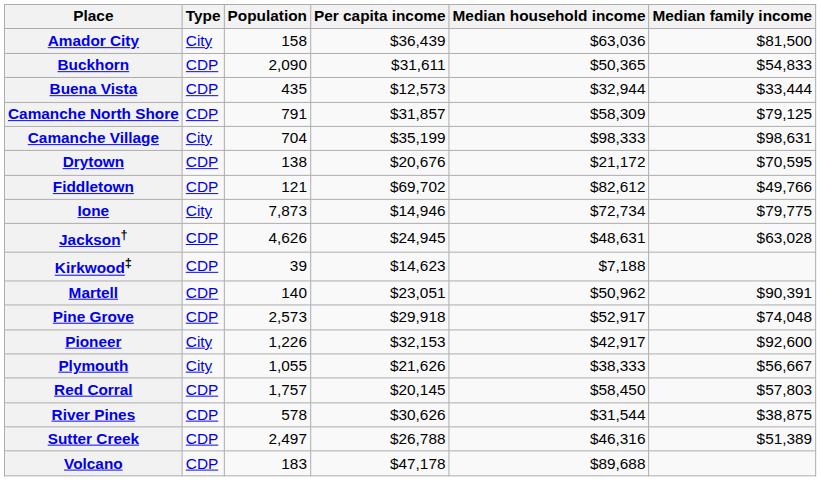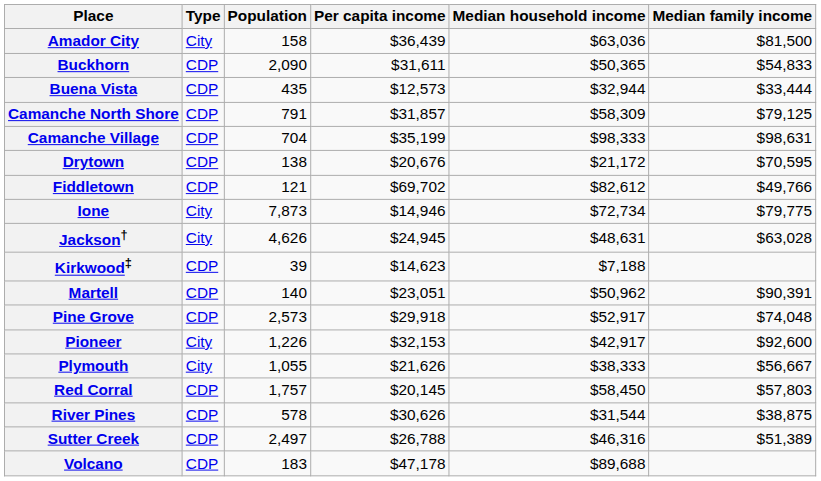 <table class="wikitable collapsible sortable plainrowheaders" style="text-align:right;">
 <tr>
 <th scope="col">Place</th>
 <th scope="col">Type</th>
 <th scope="col">Population</th>
 <th scope="col" data-sort-type="currency">Per capita income</th>
 <th scope="col" data-sort-type="currency">Median household income</th>
 <th scope="col" data-sort-type="currency">Median family income</th>
 </tr>
 <tr>
 <th scope="row"><a href='#'>Amador City</a></th>
 <td style="text-align:left"><a href='#'>City</a></td>
 <td>158</td>
 <td>$36,439</td>
 <td>$63,036</td>
 <td>$81,500</td>
 </tr>
 <tr>
 <th scope="row"><a href='#'>Buckhorn</a></th>
 <td style="text-align:left"><a href='#'>CDP</a></td>
 <td>2,090</td>
 <td>$31,611</td>
 <td>$50,365</td>
 <td>$54,833</td>
 </tr>
 <tr>
 <th scope="row"><a href='#'>Buena Vista</a></th>
 <td style="text-align:left"><a href='#'>CDP</a></td>
 <td>435</td>
 <td>$12,573</td>
 <td>$32,944</td>
 <td>$33,444</td>
 </tr>
 <tr>
 <th scope="row"><a href='#'>Camanche North Shore</a></th>
 <td style="text-align:left"><a href='#'>CDP</a></td>
 <td>791</td>
 <td>$31,857</td>
 <td>$58,309</td>
 <td>$79,125</td>
 </tr>
 <tr>
 <th scope="row"><a href='#'>Camanche Village</a></th>
-<td style="text-align:left"><a href='#'>City</a></td>
+<td style="text-align:left"><a href='#'>CDP</a></td>
 <td>704</td>
 <td>$35,199</td>
 <td>$98,333</td>
 <td>$98,631</td>
 </tr>
 <tr>
 <th scope="row"><a href='#'>Drytown</a></th>
 <td style="text-align:left"><a href='#'>CDP</a></td>
 <td>138</td>
 <td>$20,676</td>
 <td>$21,172</td>
 <td>$70,595</td>
 </tr>
 <tr>
 <th scope="row"><a href='#'>Fiddletown</a></th>
 <td style="text-align:left"><a href='#'>CDP</a></td>
 <td>121</td>
 <td>$69,702</td>
 <td>$82,612</td>
 <td>$49,766</td>
 </tr>
 <tr>
 <th scope="row"><a href='#'>Ione</a></th>
 <td style="text-align:left"><a href='#'>City</a></td>
 <td>7,873</td>
 <td>$14,946</td>
 <td>$72,734</td>
 <td>$79,775</td>
 </tr>
 <tr>
 <th scope="row"><a href='#'>Jackson</a><sup>†</sup></th>
-<td style="text-align:left"><a href='#'>CDP</a></td>
+<td style="text-align:left"><a href='#'>City</a></td>
 <td>4,626</td>
 <td>$24,945</td>
 <td>$48,631</td>
 <td>$63,028</td>
 </tr>
 <tr>
 <th scope="row"><a href='#'>Kirkwood</a><sup>‡</sup></th>
 <td style="text-align:left"><a href='#'>CDP</a></td>
 <td>39</td>
 <td>$14,623</td>
 <td>$7,188</td>
 <td></td>
 </tr>
 <tr>
 <th scope="row"><a href='#'>Martell</a></th>
 <td style="text-align:left"><a href='#'>CDP</a></td>
 <td>140</td>
 <td>$23,051</td>
 <td>$50,962</td>
 <td>$90,391</td>
 </tr>
 <tr>
 <th scope="row"><a href='#'>Pine Grove</a></th>
 <td style="text-align:left"><a href='#'>CDP</a></td>
 <td>2,573</td>
 <td>$29,918</td>
 <td>$52,917</td>
 <td>$74,048</td>
 </tr>
 <tr>
 <th scope="row"><a href='#'>Pioneer</a></th>
 <td style="text-align:left"><a href='#'>City</a></td>
 <td>1,226</td>
 <td>$32,153</td>
 <td>$42,917</td>
 <td>$92,600</td>
 </tr>
 <tr>
 <th scope="row"><a href='#'>Plymouth</a></th>
 <td style="text-align:left"><a href='#'>City</a></td>
 <td>1,055</td>
 <td>$21,626</td>
 <td>$38,333</td>
 <td>$56,667</td>
 </tr>
 <tr>
 <th scope="row"><a href='#'>Red Corral</a></th>
 <td style="text-align:left"><a href='#'>CDP</a></td>
 <td>1,757</td>
 <td>$20,145</td>
 <td>$58,450</td>
 <td>$57,803</td>
 </tr>
 <tr>
 <th scope="row"><a href='#'>River Pines</a></th>
 <td style="text-align:left"><a href='#'>CDP</a></td>
 <td>578</td>
 <td>$30,626</td>
 <td>$31,544</td>
 <td>$38,875</td>
 </tr>
 <tr>
 <th scope="row"><a href='#'>Sutter Creek</a></th>
 <td style="text-align:left"><a href='#'>CDP</a></td>
 <td>2,497</td>
 <td>$26,788</td>
 <td>$46,316</td>
 <td>$51,389</td>
 </tr>
 <tr>
 <th scope="row"><a href='#'>Volcano</a></th>
 <td style="text-align:left"><a href='#'>CDP</a></td>
 <td>183</td>
 <td>$47,178</td>
 <td>$89,688</td>
 <td></td>
 </tr>
 </table>
